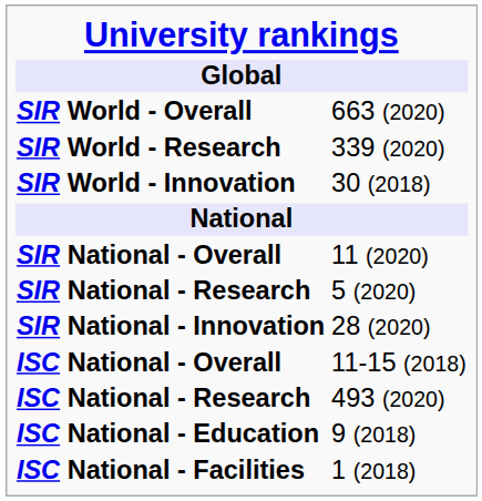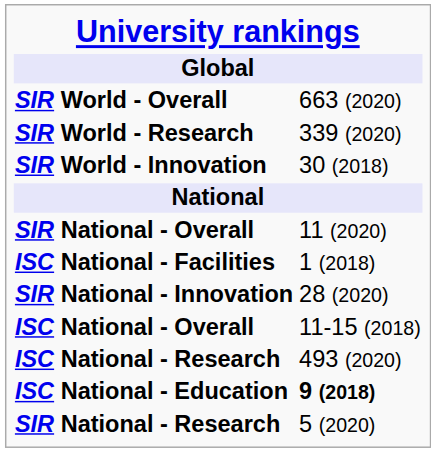 <table class="infobox">
 <tr>
 <th style="text-align:center;font-size:130%; font-weight:bold;" colspan=2><a href='#'>University rankings</a></th>
 </tr>
 <tr>
 <th style="text-align:center;background:#E6E6FA;" colspan=2><strong>Global</strong></th>
 </tr>
 <tr>
 <td><strong><em><a href='#'>SIR</a></em></strong> <strong>World - Overall </strong></td>
 <td>663 <small>(2020)</small></td>
 </tr>
 <tr>
 <td><strong><em><a href='#'>SIR</a></em></strong> <strong>World - Research</strong>  </td>
 <td>339 <small>(2020)</small></td>
 </tr>
 <tr>
 <td><strong><em><a href='#'>SIR</a></em></strong> <strong>World - Innovation</strong>  </td>
 <td>30 <small>(2018)</small></td>
 </tr>
 <tr>
 <th style="text-align:center;background:#E6E6FA;" colspan=2><strong>National</strong></th>
 </tr>
 <tr>
 <td><strong><em><a href='#'>SIR</a></em></strong> <strong>National - Overall</strong>  </td>
 <td>11 <small>(2020)</small></td>
 </tr>
 <tr>
-<td><strong><em><a href='#'>SIR</a></em></strong> <strong>National - Research</strong>  </td>
-<td>5 <small>(2020)</small></td>
+<td><strong><em><a href='#'>ISC</a></em></strong> <strong>National - Facilities</strong>  </td>
+<td>1 <small>(2018)</small></td>
 </tr>
 <tr>
 <td><strong><em><a href='#'>SIR</a></em></strong> <strong>National - Innovation</strong>  </td>
 <td>28 <small>(2020)</small></td>
 </tr>
 <tr>
 <td><strong><em><a href='#'>ISC</a></em></strong> <strong>National - Overall</strong>  </td>
 <td>11-15 <small>(2018)</small></td>
 </tr>
 <tr>
 <td><strong><em><a href='#'>ISC</a></em></strong> <strong>National - Research</strong>  </td>
 <td>493 <small>(2020)</small></td>
 </tr>
 <tr>
 <td><strong><em><a href='#'>ISC</a></em></strong> <strong>National - Education</strong>  </td>
-<td>9 <small>(2018)</small></td>
+<td><strong>9 <small>(2018)</small></strong></td>
 </tr>
 <tr>
-<td><strong><em><a href='#'>ISC</a></em></strong> <strong>National - Facilities</strong>  </td>
-<td>1 <small>(2018)</small></td>
+<td><strong><em><a href='#'>SIR</a></em></strong> <strong>National - Research</strong>  </td>
+<td>5 <small>(2020)</small></td>
 </tr>
 </table>
